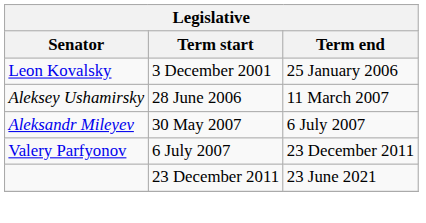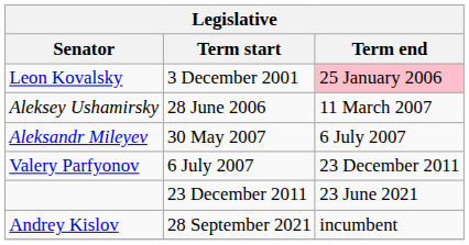 <table class="wikitable sortable">
 <tr>
 <th colspan=3>Legislative</th>
 </tr>
 <tr>
 <th>Senator</th>
 <th>Term start</th>
 <th>Term end</th>
 </tr>
 <tr>
 <td><a href='#'>Leon Kovalsky</a></td>
 <td>3 December 2001</td>
-<td>25 January 2006</td>
+<td style="background: pink;">25 January 2006</td>
 </tr>
 <tr>
 <td><em>Aleksey Ushamirsky</em></td>
 <td>28 June 2006</td>
 <td>11 March 2007</td>
 </tr>
 <tr>
 <td><em><a href='#'>Aleksandr Mileyev</a></em></td>
 <td>30 May 2007</td>
 <td>6 July 2007</td>
 </tr>
 <tr>
 <td><a href='#'>Valery Parfyonov</a></td>
 <td>6 July 2007</td>
 <td>23 December 2011</td>
 </tr>
 <tr>
 <td></td>
 <td>23 December 2011</td>
 <td>23 June 2021</td>
 </tr>
 <tr>
+<td><a href='#'>Andrey Kislov</a></td>
+<td>28 September 2021</td>
+<td>incumbent</td>
+</tr>
+<tr>
 </tr>
 </table>
